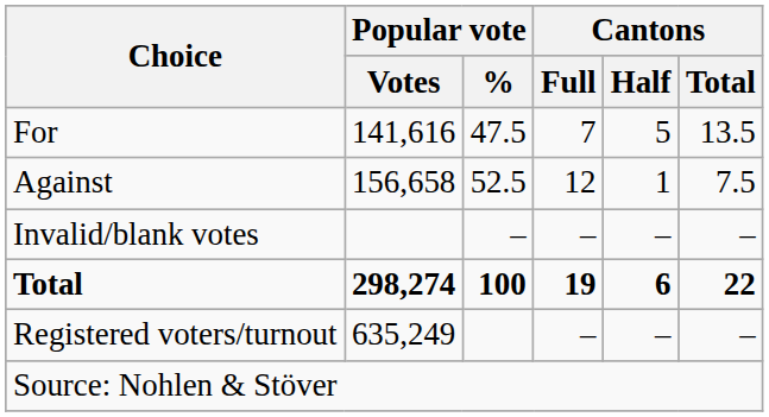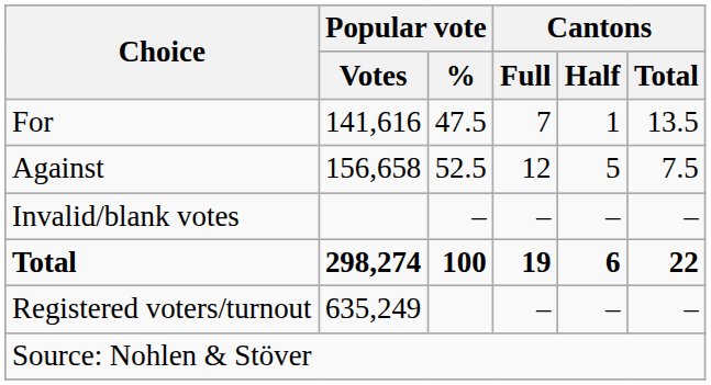 <table class=wikitable style=text-align:right>
 <tr>
 <th rowspan=2>Choice</th>
 <th colspan=2>Popular vote</th>
 <th colspan=3>Cantons</th>
 </tr>
 <tr>
 <th>Votes</th>
 <th>%</th>
 <th>Full</th>
 <th>Half</th>
 <th>Total</th>
 </tr>
 <tr>
 <td align=left>For</td>
 <td>141,616</td>
 <td>47.5</td>
 <td>7</td>
-<td>5</td>
+<td>1</td>
 <td>13.5</td>
 </tr>
 <tr>
 <td align=left>Against</td>
 <td>156,658</td>
 <td>52.5</td>
 <td>12</td>
-<td>1</td>
+<td>5</td>
 <td>7.5</td>
 </tr>
 <tr>
 <td align=left>Invalid/blank votes</td>
 <td></td>
 <td>–</td>
 <td>–</td>
 <td>–</td>
 <td>–</td>
 </tr>
 <tr>
 <td align=left><strong>Total</strong></td>
 <td><strong>298,274</strong></td>
 <td><strong>100</strong></td>
 <td><strong>19</strong></td>
 <td><strong>6</strong></td>
 <td><strong>22</strong></td>
 </tr>
 <tr>
 <td align=left>Registered voters/turnout</td>
 <td>635,249</td>
 <td></td>
 <td>–</td>
 <td>–</td>
 <td>–</td>
 </tr>
 <tr>
 <td align=left colspan=6>Source: Nohlen & Stöver</td>
 </tr>
 </table>
